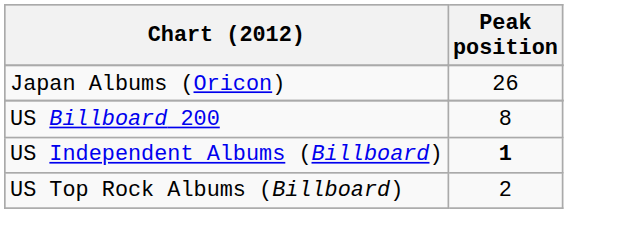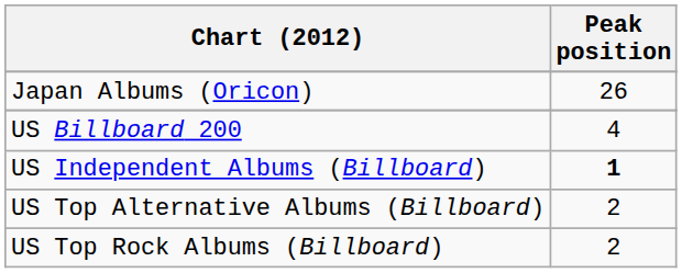 <table class="wikitable plainrowheaders sortable">
 <tr>
 <th scope="col">Chart (2012)</th>
 <th scope="col">Peak<br>position</th>
 </tr>
 <tr>
 </tr>
 <tr>
 </tr>
 <tr>
 </tr>
 <tr>
 </tr>
 <tr>
 </tr>
 <tr>
 </tr>
 <tr>
 </tr>
 <tr>
 </tr>
 <tr>
 </tr>
 <tr>
 </tr>
 <tr>
 </tr>
 <tr>
 </tr>
 <tr>
 </tr>
 <tr>
 <td>Japan Albums (<a href='#'>Oricon</a>)</td>
 <td style="text-align:center;">26</td>
 </tr>
 <tr>
 </tr>
 <tr>
 </tr>
 <tr>
 </tr>
 <tr>
 </tr>
 <tr>
 </tr>
 <tr>
 </tr>
 <tr>
 </tr>
 <tr>
 <td>US <a href='#'><em>Billboard</em> 200</a></td>
-<td align="center">8</td>
+<td align="center">4</td>
 </tr>
 <tr>
 <td>US <a href='#'>Independent Albums</a> (<em><a href='#'>Billboard</a></em>)</td>
 <td align="center"><strong>1</strong></td>
 </tr>
 <tr>
+<td>US Top Alternative Albums (<em>Billboard</em>)</td>
+<td align="center">2</td>
+</tr>
+<tr>
 <td>US Top Rock Albums (<em>Billboard</em>)</td>
 <td align="center">2</td>
 </tr>
 </table>
